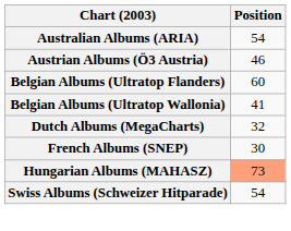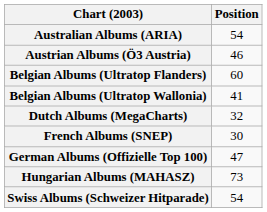 <table class="wikitable sortable plainrowheaders">
 <tr>
 <th scope="col">Chart (2003)</th>
 <th scope="col">Position</th>
 </tr>
 <tr>
 <th scope="row">Australian Albums (ARIA)</th>
 <td style="text-align:center;">54</td>
 </tr>
 <tr>
 <th scope="row">Austrian Albums (Ö3 Austria)</th>
 <td style="text-align:center;">46</td>
 </tr>
 <tr>
 <th scope="row">Belgian Albums (Ultratop Flanders)</th>
 <td style="text-align:center;">60</td>
 </tr>
 <tr>
 <th scope="row">Belgian Albums (Ultratop Wallonia)</th>
 <td style="text-align:center;">41</td>
 </tr>
 <tr>
 <th scope="row">Dutch Albums (MegaCharts)</th>
 <td style="text-align:center;">32</td>
 </tr>
 <tr>
 <th scope="row">French Albums (SNEP)</th>
 <td style="text-align:center;">30</td>
 </tr>
 <tr>
+<th scope="row">German Albums (Offizielle Top 100)</th>
+<td style="text-align:center;">47</td>
+</tr>
+<tr>
 <th scope="row">Hungarian Albums (MAHASZ)</th>
-<td style="background: lightsalmon; text-align:center;">73</td>
+<td style="text-align:center;">73</td>
 </tr>
 <tr>
 <th scope="row">Swiss Albums (Schweizer Hitparade)</th>
 <td style="text-align:center;">54</td>
 </tr>
 </table>
